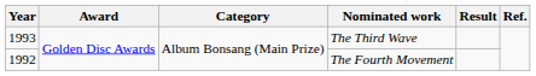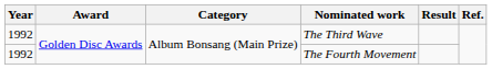 <table class="wikitable">
 <tr>
 <th>Year</th>
 <th>Award</th>
 <th>Category</th>
 <th>Nominated work</th>
 <th>Result</th>
 <th>Ref.</th>
 </tr>
 <tr>
-<td>1993</td>
+<td>1992</td>
 <td rowspan="2"><a href='#'>Golden Disc Awards</a></td>
 <td rowspan="2">Album Bonsang (Main Prize)</td>
 <td><em>The Third Wave</em></td>
 <td></td>
 <td rowspan="2"></td>
 </tr>
 <tr>
 <td>1992</td>
 <td><em>The Fourth Movement</em></td>
 <td></td>
 </tr>
 </table>
